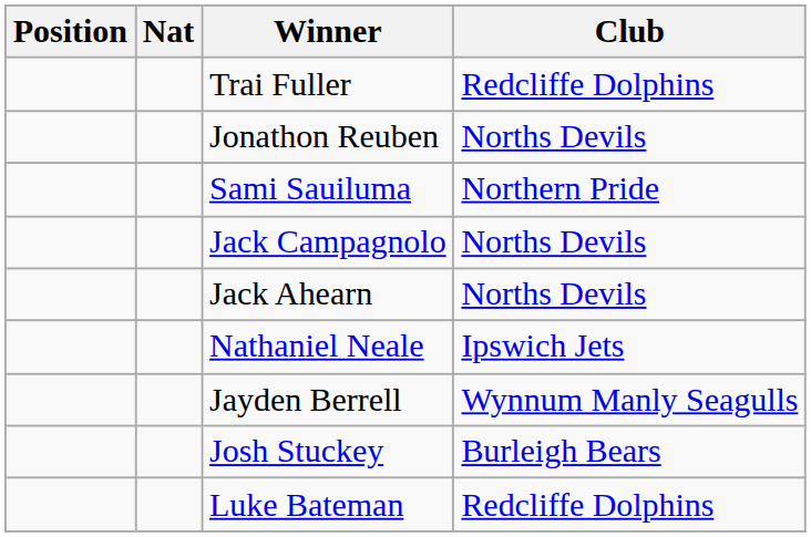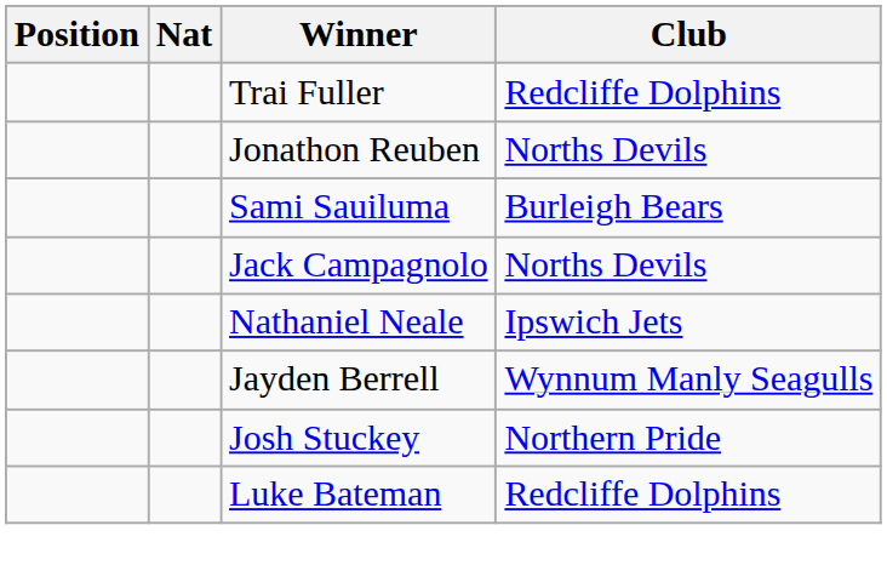 <table class="wikitable">
 <tr>
 <th>Position</th>
 <th>Nat</th>
 <th>Winner</th>
 <th>Club</th>
 </tr>
 <tr>
 <td></td>
 <td></td>
 <td>Trai Fuller</td>
 <td> <a href='#'>Redcliffe Dolphins</a></td>
 </tr>
 <tr>
 <td></td>
 <td></td>
 <td>Jonathon Reuben</td>
 <td> <a href='#'>Norths Devils</a></td>
 </tr>
 <tr>
 <td></td>
 <td></td>
 <td><a href='#'>Sami Sauiluma</a></td>
-<td> <a href='#'>Northern Pride</a></td>
+<td> <a href='#'>Burleigh Bears</a></td>
 </tr>
 <tr>
 <td></td>
 <td></td>
 <td><a href='#'>Jack Campagnolo</a></td>
-<td> <a href='#'>Norths Devils</a></td>
-</tr>
-<tr>
-<td></td>
-<td></td>
-<td>Jack Ahearn</td>
 <td> <a href='#'>Norths Devils</a></td>
 </tr>
 <tr>
 <td></td>
 <td></td>
 <td><a href='#'>Nathaniel Neale</a></td>
 <td> <a href='#'>Ipswich Jets</a></td>
 </tr>
 <tr>
 <td></td>
 <td></td>
 <td>Jayden Berrell</td>
 <td> <a href='#'>Wynnum Manly Seagulls</a></td>
 </tr>
 <tr>
 <td></td>
 <td></td>
 <td><a href='#'>Josh Stuckey</a></td>
-<td> <a href='#'>Burleigh Bears</a></td>
+<td> <a href='#'>Northern Pride</a></td>
 </tr>
 <tr>
 <td></td>
 <td></td>
 <td><a href='#'>Luke Bateman</a></td>
 <td> <a href='#'>Redcliffe Dolphins</a></td>
 </tr>
 </table>
